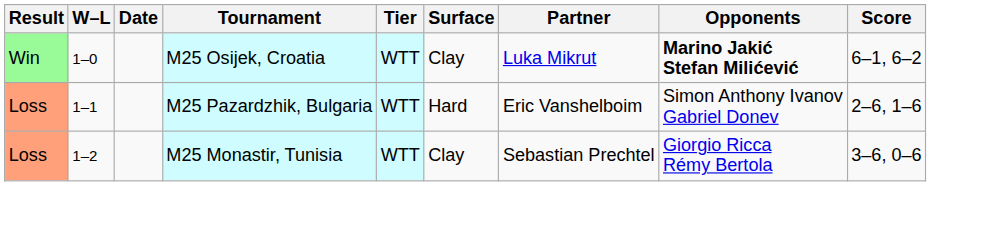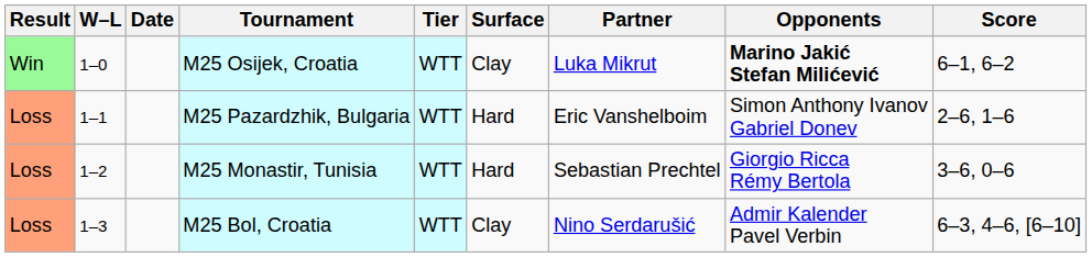 <table class="sortable wikitable">
 <tr>
 <th>Result</th>
 <th class="unsortable">W–L</th>
 <th>Date</th>
 <th>Tournament</th>
 <th>Tier</th>
 <th>Surface</th>
 <th>Partner</th>
 <th>Opponents</th>
 <th class="unsortable">Score</th>
 </tr>
 <tr>
 <td bgcolor=98fb98>Win</td>
 <td><small>1–0</small></td>
 <td></td>
 <td style="background:#cffcff;">M25 Osijek, Croatia</td>
 <td style="background:#cffcff;">WTT</td>
 <td>Clay</td>
 <td> <a href='#'>Luka Mikrut</a></td>
 <td><strong> Marino Jakić<br> Stefan Milićević</strong></td>
 <td>6–1, 6–2</td>
 </tr>
 <tr>
 <td bgcolor=ffa07a>Loss</td>
 <td><small>1–1</small></td>
 <td></td>
 <td style="background:#cffcff;">M25 Pazardzhik, Bulgaria</td>
 <td style="background:#cffcff;">WTT</td>
 <td>Hard</td>
 <td> Eric Vanshelboim</td>
 <td> Simon Anthony Ivanov<br> <a href='#'>Gabriel Donev</a></td>
 <td>2–6, 1–6</td>
 </tr>
 <tr>
 <td bgcolor=ffa07a>Loss</td>
 <td><small>1–2</small></td>
 <td></td>
 <td style="background:#cffcff;">M25 Monastir, Tunisia</td>
 <td style="background:#cffcff;">WTT</td>
-<td>Clay</td>
+<td>Hard</td>
 <td> Sebastian Prechtel</td>
 <td> <a href='#'>Giorgio Ricca</a><br> <a href='#'>Rémy Bertola</a></td>
 <td>3–6, 0–6</td>
 </tr>
+<tr>
+<td bgcolor=ffa07a>Loss</td>
+<td><small>1–3</small></td>
+<td></td>
+<td style="background:#cffcff;">M25 Bol, Croatia</td>
+<td style="background:#cffcff;">WTT</td>
+<td>Clay</td>
+<td> <a href='#'>Nino Serdarušić</a></td>
+<td> <a href='#'>Admir Kalender</a><br> Pavel Verbin</td>
+<td>6–3, 4–6, [6–10]</td>
+</tr>
 </table>
